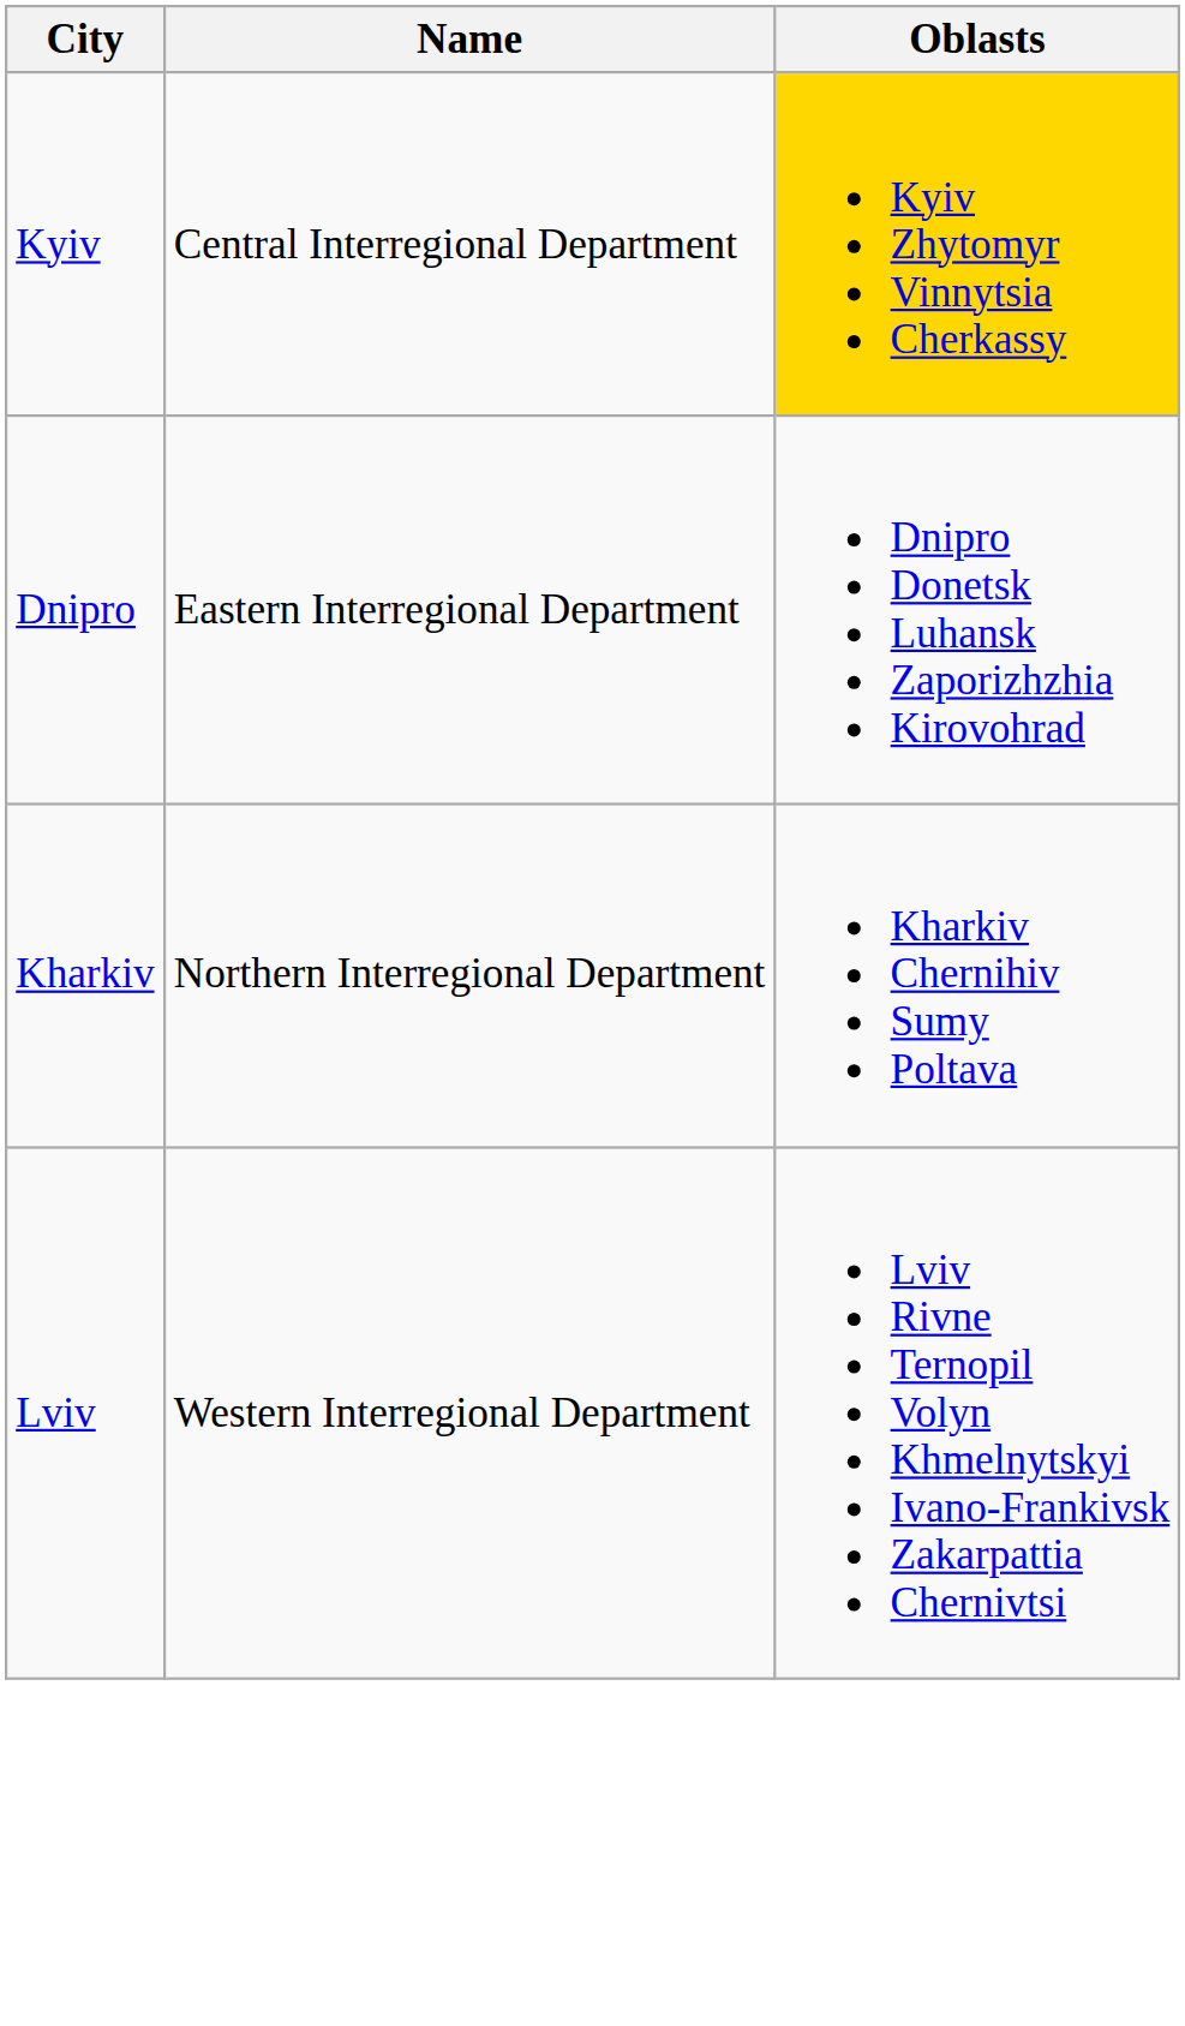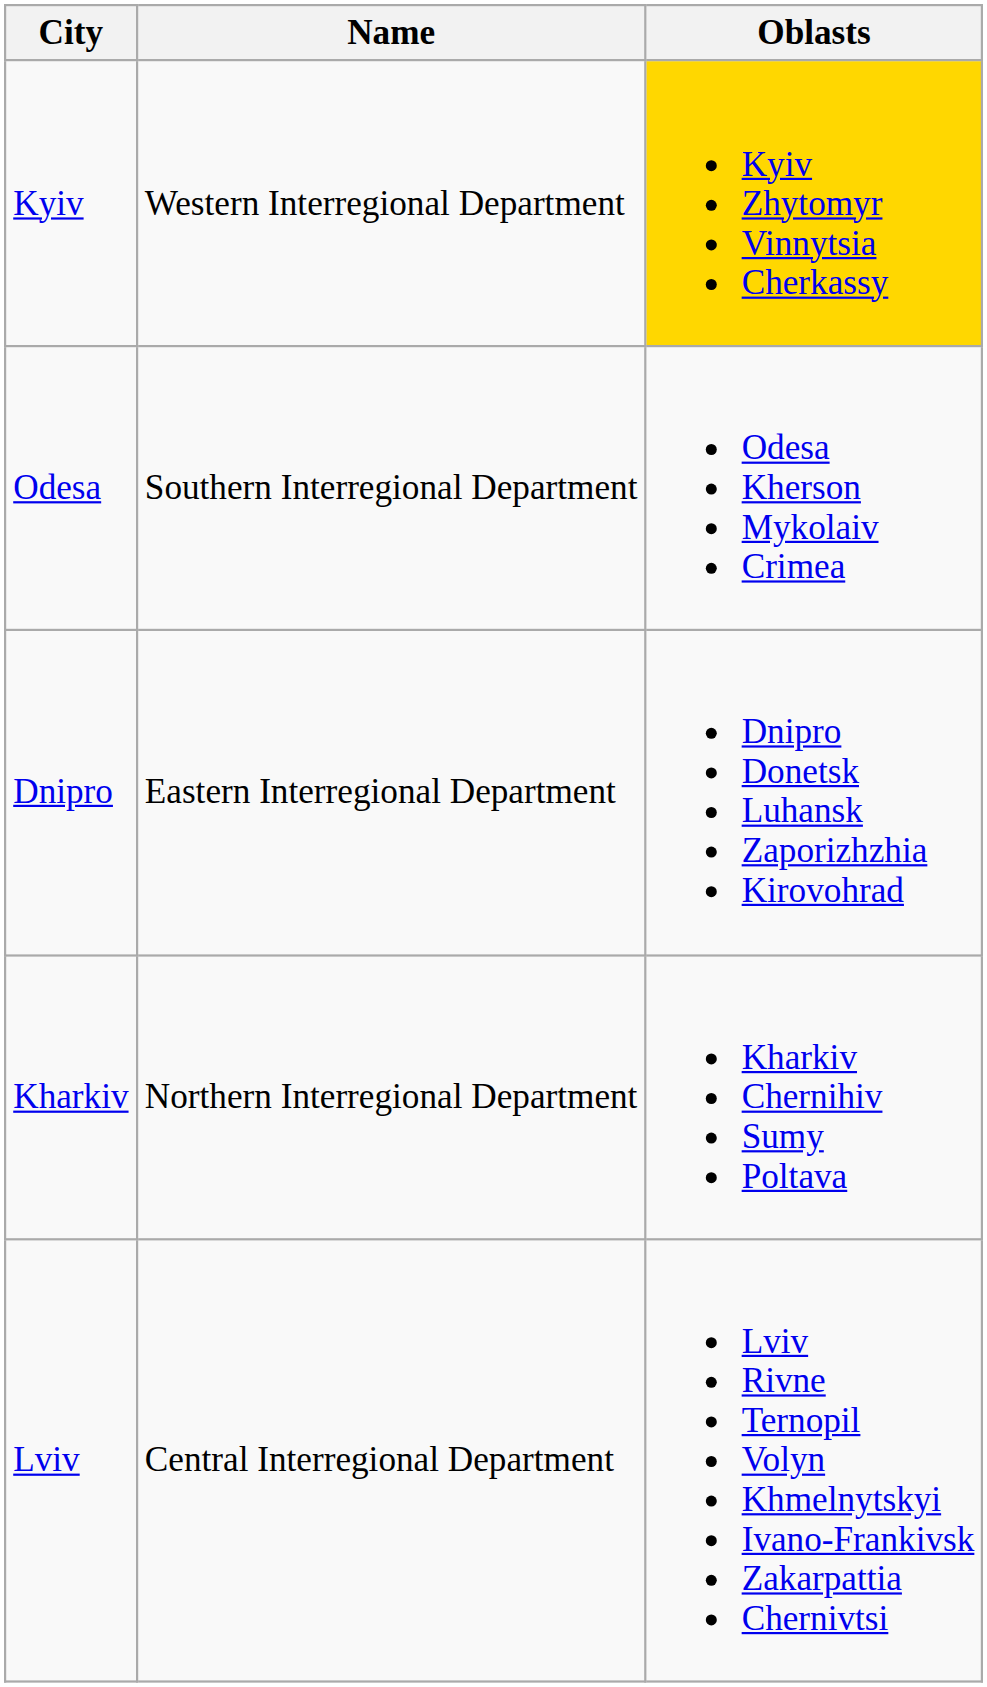 <table class="wikitable">
 <tr>
 <th>City</th>
 <th>Name</th>
 <th>Oblasts</th>
 </tr>
 <tr>
 <td><a href='#'>Kyiv</a></td>
-<td>Central Interregional Department</td>
+<td>Western Interregional Department</td>
 <td style="background: gold;"><br><ul><li><a href='#'>Kyiv</a></li><li><a href='#'>Zhytomyr</a></li><li><a href='#'>Vinnytsia</a></li><li><a href='#'>Cherkassy</a></li></ul></td>
+</tr>
+<tr>
+<td><a href='#'>Odesa</a></td>
+<td>Southern Interregional Department</td>
+<td><br><ul><li><a href='#'>Odesa</a></li><li><a href='#'>Kherson</a></li><li><a href='#'>Mykolaiv</a></li><li><a href='#'>Crimea</a></li></ul></td>
 </tr>
 <tr>
 <td><a href='#'>Dnipro</a></td>
 <td>Eastern Interregional Department</td>
 <td><br><ul><li><a href='#'>Dnipro</a></li><li><a href='#'>Donetsk</a></li><li><a href='#'>Luhansk</a></li><li><a href='#'>Zaporizhzhia</a></li><li><a href='#'>Kirovohrad</a></li></ul></td>
 </tr>
 <tr>
 <td><a href='#'>Kharkiv</a></td>
 <td>Northern Interregional Department</td>
 <td><br><ul><li><a href='#'>Kharkiv</a></li><li><a href='#'>Chernihiv</a></li><li><a href='#'>Sumy</a></li><li><a href='#'>Poltava</a></li></ul></td>
 </tr>
 <tr>
 <td><a href='#'>Lviv</a></td>
-<td>Western Interregional Department</td>
+<td>Central Interregional Department</td>
 <td><br><ul><li><a href='#'>Lviv</a></li><li><a href='#'>Rivne</a></li><li><a href='#'>Ternopil</a></li><li><a href='#'>Volyn</a></li><li><a href='#'>Khmelnytskyi</a></li><li><a href='#'>Ivano-Frankivsk</a></li><li><a href='#'>Zakarpattia</a></li><li><a href='#'>Chernivtsi</a></li></ul></td>
 </tr>
 </table>
